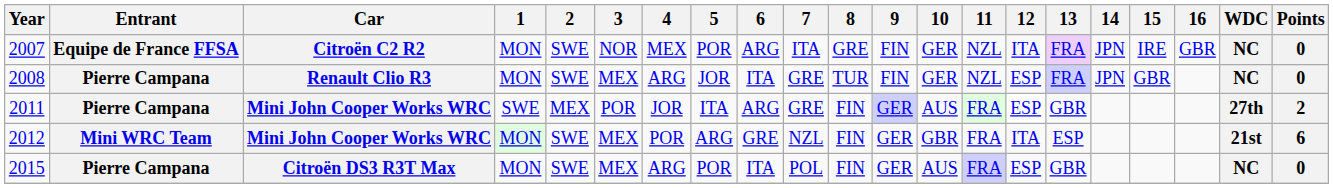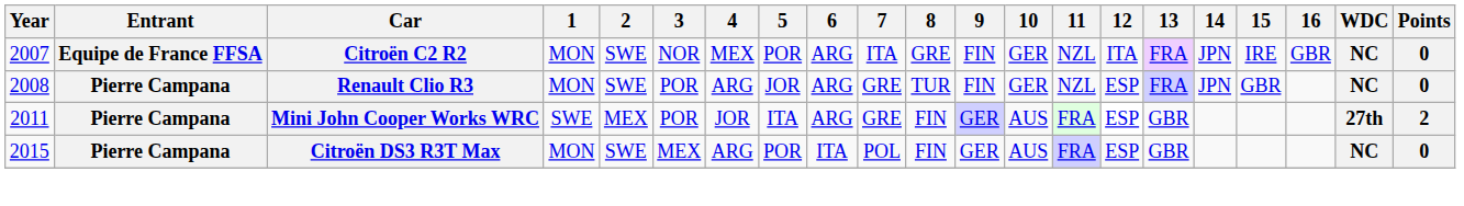 <table class="wikitable" border="1" style="text-align:center; font-size:90%;">
 <tr>
 <th>Year</th>
 <th>Entrant</th>
 <th>Car</th>
 <th>1</th>
 <th>2</th>
 <th>3</th>
 <th>4</th>
 <th>5</th>
 <th>6</th>
 <th>7</th>
 <th>8</th>
 <th>9</th>
 <th>10</th>
 <th>11</th>
 <th>12</th>
 <th>13</th>
 <th>14</th>
 <th>15</th>
 <th>16</th>
 <th>WDC</th>
 <th>Points</th>
 </tr>
 <tr>
 <td><a href='#'>2007</a></td>
 <th>Equipe de France <a href='#'>FFSA</a></th>
 <th><a href='#'>Citroën C2 R2</a></th>
 <td><a href='#'>MON</a></td>
 <td><a href='#'>SWE</a></td>
 <td><a href='#'>NOR</a></td>
 <td><a href='#'>MEX</a></td>
 <td><a href='#'>POR</a></td>
 <td><a href='#'>ARG</a></td>
 <td><a href='#'>ITA</a></td>
 <td><a href='#'>GRE</a></td>
 <td><a href='#'>FIN</a></td>
 <td><a href='#'>GER</a></td>
 <td><a href='#'>NZL</a></td>
 <td><a href='#'>ITA</a></td>
 <td style="background:#EFCFFF;"><a href='#'>FRA</a><br></td>
 <td><a href='#'>JPN</a></td>
 <td><a href='#'>IRE</a></td>
 <td><a href='#'>GBR</a></td>
 <th>NC</th>
 <th>0</th>
 </tr>
 <tr>
 <td><a href='#'>2008</a></td>
 <th>Pierre Campana</th>
 <th><a href='#'>Renault Clio R3</a></th>
 <td><a href='#'>MON</a></td>
 <td><a href='#'>SWE</a></td>
-<td><a href='#'>MEX</a></td>
+<td><a href='#'>POR</a></td>
 <td><a href='#'>ARG</a></td>
 <td><a href='#'>JOR</a></td>
-<td><a href='#'>ITA</a></td>
+<td><a href='#'>ARG</a></td>
 <td><a href='#'>GRE</a></td>
 <td><a href='#'>TUR</a></td>
 <td><a href='#'>FIN</a></td>
 <td><a href='#'>GER</a></td>
 <td><a href='#'>NZL</a></td>
 <td><a href='#'>ESP</a></td>
 <td style="background:#CFCFFF;"><a href='#'>FRA</a><br></td>
 <td><a href='#'>JPN</a></td>
 <td><a href='#'>GBR</a></td>
 <td></td>
 <th>NC</th>
 <th>0</th>
 </tr>
 <tr>
 <td><a href='#'>2011</a></td>
 <th>Pierre Campana</th>
 <th><a href='#'>Mini John Cooper Works WRC</a></th>
 <td><a href='#'>SWE</a></td>
 <td><a href='#'>MEX</a></td>
 <td><a href='#'>POR</a></td>
 <td><a href='#'>JOR</a></td>
 <td><a href='#'>ITA</a></td>
 <td><a href='#'>ARG</a></td>
 <td><a href='#'>GRE</a></td>
 <td><a href='#'>FIN</a></td>
 <td style="background:#CFCFFF;"><a href='#'>GER</a><br></td>
 <td><a href='#'>AUS</a></td>
 <td style="background:#DFFFDF;"><a href='#'>FRA</a><br></td>
 <td style="background:#FFFFFF;"><a href='#'>ESP</a><br></td>
 <td><a href='#'>GBR</a></td>
 <td></td>
 <td></td>
 <td></td>
 <th>27th</th>
 <th>2</th>
 </tr>
 <tr>
-<td><a href='#'>2012</a></td>
-<th><a href='#'>Mini WRC Team</a></th>
-<th><a href='#'>Mini John Cooper Works WRC</a></th>
-<td style="background:#DFFFDF;"><a href='#'>MON</a><br></td>
-<td><a href='#'>SWE</a></td>
-<td><a href='#'>MEX</a></td>
-<td><a href='#'>POR</a></td>
-<td><a href='#'>ARG</a></td>
-<td><a href='#'>GRE</a></td>
-<td><a href='#'>NZL</a></td>
-<td><a href='#'>FIN</a></td>
-<td><a href='#'>GER</a></td>
-<td><a href='#'>GBR</a></td>
-<td><a href='#'>FRA</a></td>
-<td><a href='#'>ITA</a></td>
-<td><a href='#'>ESP</a></td>
-<td></td>
-<td></td>
-<td></td>
-<th>21st</th>
-<th>6</th>
-</tr>
-<tr>
 <td><a href='#'>2015</a></td>
 <th>Pierre Campana</th>
 <th><a href='#'>Citroën DS3 R3T Max</a></th>
 <td><a href='#'>MON</a></td>
 <td><a href='#'>SWE</a></td>
 <td><a href='#'>MEX</a></td>
 <td><a href='#'>ARG</a></td>
 <td><a href='#'>POR</a></td>
 <td><a href='#'>ITA</a></td>
 <td><a href='#'>POL</a></td>
 <td><a href='#'>FIN</a></td>
 <td><a href='#'>GER</a></td>
 <td><a href='#'>AUS</a></td>
 <td style="background:#CFCFFF;"><a href='#'>FRA</a><br></td>
 <td><a href='#'>ESP</a></td>
 <td><a href='#'>GBR</a></td>
 <td></td>
 <td></td>
 <td></td>
 <th>NC</th>
 <th>0</th>
 </tr>
 <tr>
 </tr>
 </table>
